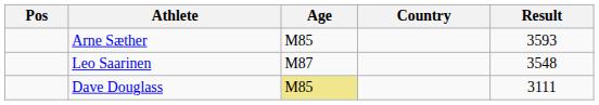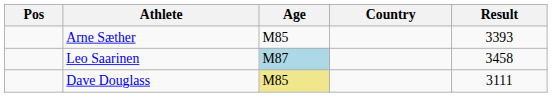 <table class="wikitable"  style="text-align:center; width:50%;">
 <tr>
 <th>Pos</th>
 <th>Athlete</th>
 <th>Age</th>
 <th>Country</th>
 <th>Result</th>
 </tr>
 <tr>
 <td align=center></td>
 <td align=left><a href='#'>Arne Sæther</a></td>
 <td align=left>M85</td>
 <td align=left></td>
-<td>3593</td>
+<td>3393</td>
 </tr>
 <tr>
 <td align=center></td>
 <td align=left><a href='#'>Leo Saarinen</a></td>
-<td align=left>M87</td>
+<td align=left style="background: lightblue;">M87</td>
 <td align=left></td>
-<td>3548</td>
+<td>3458</td>
 </tr>
 <tr>
 <td align=center></td>
 <td align=left><a href='#'>Dave Douglass</a></td>
 <td align=left style="background: khaki;">M85</td>
 <td align=left></td>
 <td>3111</td>
 </tr>
 </table>
